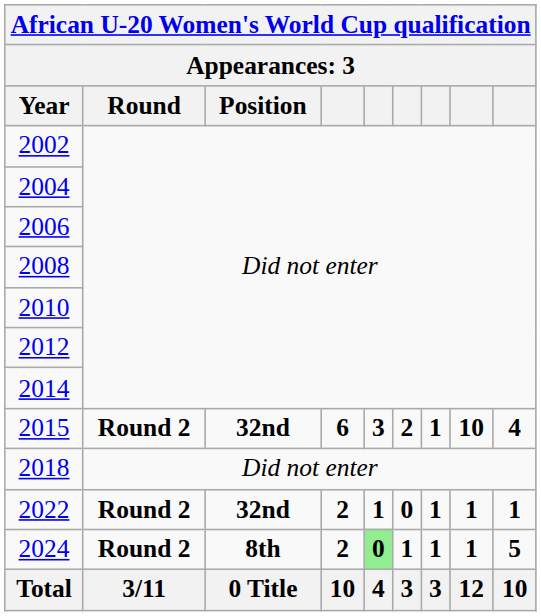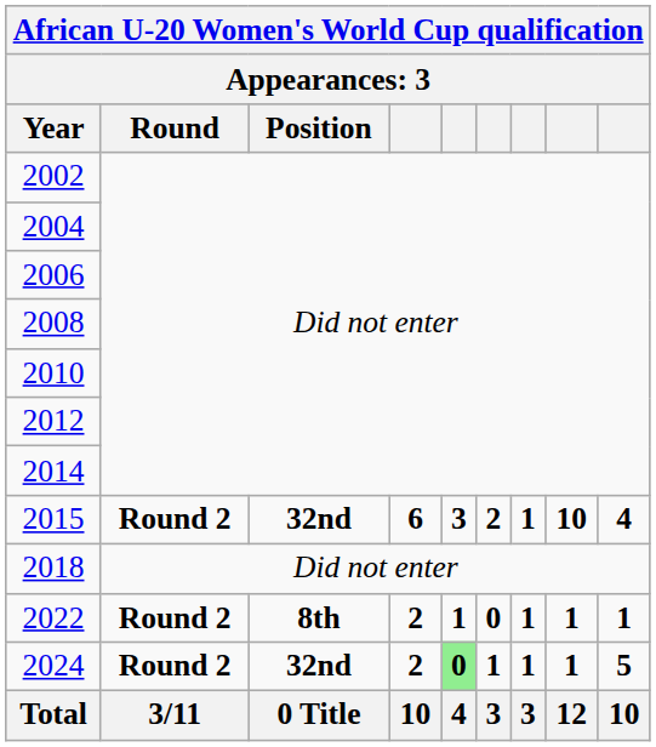 <table class="wikitable" style="text-align: center;">
 <tr>
 <th colspan=9><a href='#'>African U-20 Women's World Cup qualification</a></th>
 </tr>
 <tr>
 <th colspan=9>Appearances: 3</th>
 </tr>
 <tr>
 <th>Year</th>
 <th>Round</th>
 <th>Position</th>
 <th></th>
 <th></th>
 <th></th>
 <th></th>
 <th></th>
 <th></th>
 </tr>
 <tr>
 <td><a href='#'>2002</a></td>
 <td colspan=8 rowspan=7><em>Did not enter</em></td>
 </tr>
 <tr>
 <td><a href='#'>2004</a></td>
 </tr>
 <tr>
 <td><a href='#'>2006</a></td>
 </tr>
 <tr>
 <td><a href='#'>2008</a></td>
 </tr>
 <tr>
 <td><a href='#'>2010</a></td>
 </tr>
 <tr>
 <td><a href='#'>2012</a></td>
 </tr>
 <tr>
 <td><a href='#'>2014</a></td>
 </tr>
 <tr>
 <td><a href='#'>2015</a></td>
 <td><strong>Round 2</strong></td>
 <td><strong>32nd</strong></td>
 <td><strong>6</strong></td>
 <td><strong>3</strong></td>
 <td><strong>2</strong></td>
 <td><strong>1</strong></td>
 <td><strong>10</strong></td>
 <td><strong>4</strong></td>
 </tr>
 <tr>
 <td><a href='#'>2018</a></td>
 <td colspan=8><em>Did not enter</em></td>
 </tr>
 <tr>
 <td><a href='#'>2022</a></td>
 <td><strong>Round 2</strong></td>
-<td><strong>32nd</strong></td>
+<td><strong>8th</strong></td>
 <td><strong>2</strong></td>
 <td><strong>1</strong></td>
 <td><strong>0</strong></td>
 <td><strong>1</strong></td>
 <td><strong>1</strong></td>
 <td><strong>1</strong></td>
 </tr>
 <tr>
 <td><a href='#'>2024</a></td>
 <td><strong>Round 2</strong></td>
-<td><strong>8th</strong></td>
+<td><strong>32nd</strong></td>
 <td><strong>2</strong></td>
 <td style="background: lightgreen;"><strong>0</strong></td>
 <td><strong>1</strong></td>
 <td><strong>1</strong></td>
 <td><strong>1</strong></td>
 <td><strong>5</strong></td>
 </tr>
 <tr>
 <th>Total</th>
 <th>3/11</th>
 <th>0 Title</th>
 <th>10</th>
 <th>4</th>
 <th>3</th>
 <th>3</th>
 <th>12</th>
 <th>10</th>
 </tr>
 </table>
